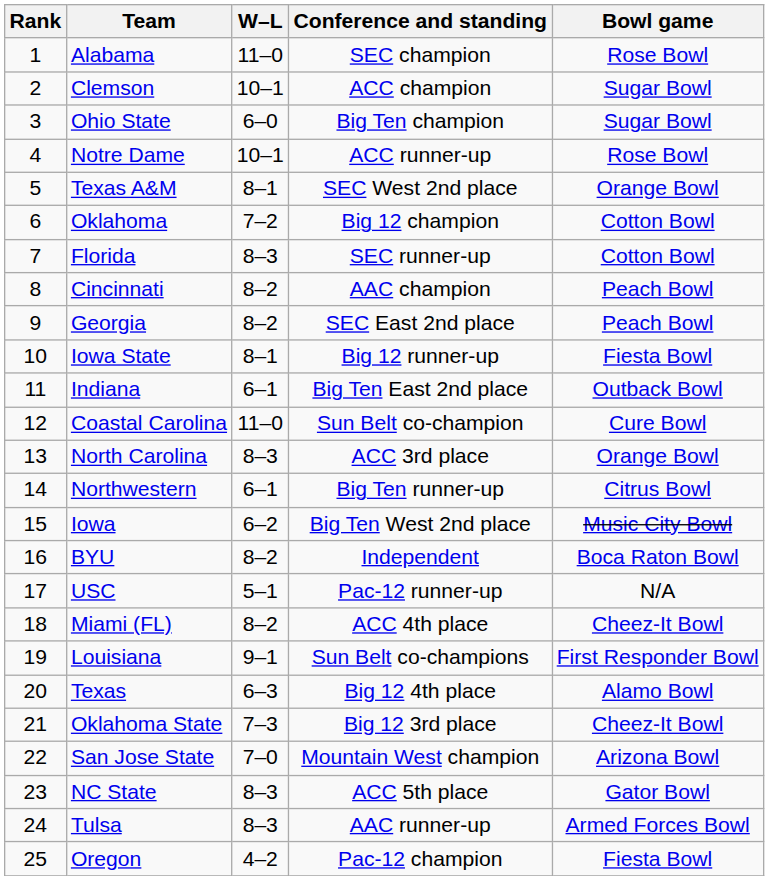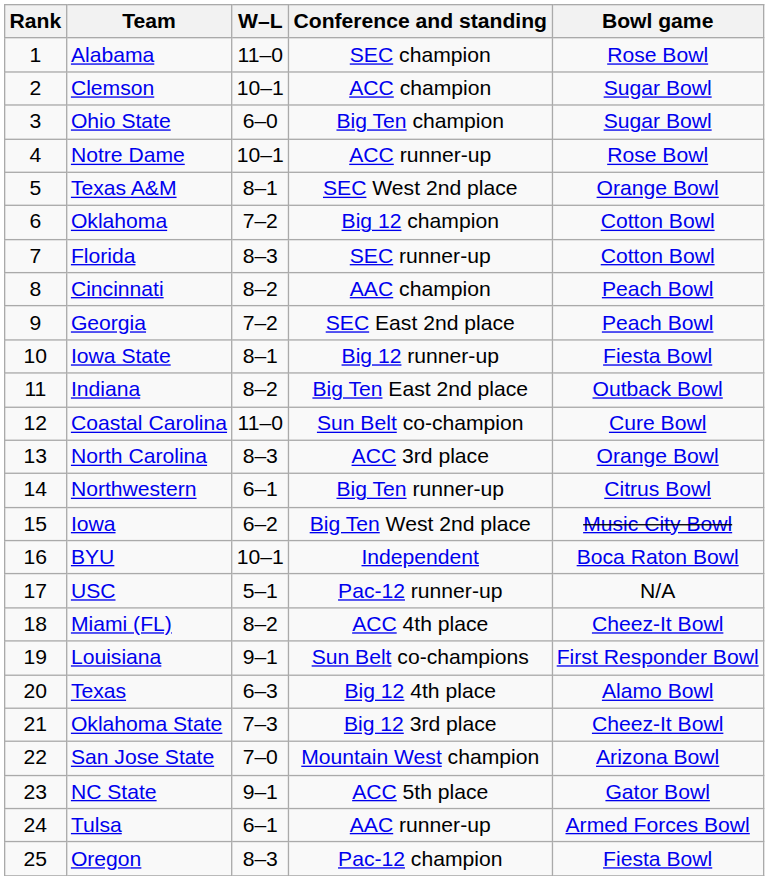 <table class="wikitable sortable">
 <tr>
 <th>Rank</th>
 <th>Team</th>
 <th>W–L</th>
 <th>Conference and standing</th>
 <th>Bowl game</th>
 </tr>
 <tr>
 <td style="text-align:center">1</td>
 <td><a href='#'>Alabama</a></td>
 <td style="text-align:center">11–0</td>
 <td style="text-align:center"><a href='#'>SEC</a> champion</td>
 <td style="text-align:center"><a href='#'>Rose Bowl</a></td>
 </tr>
 <tr>
 <td style="text-align:center">2</td>
 <td><a href='#'>Clemson</a></td>
 <td style="text-align:center">10–1</td>
 <td style="text-align:center"><a href='#'>ACC</a> champion</td>
 <td style="text-align:center"><a href='#'>Sugar Bowl</a></td>
 </tr>
 <tr>
 <td style="text-align:center">3</td>
 <td><a href='#'>Ohio State</a></td>
 <td style="text-align:center">6–0</td>
 <td style="text-align:center"><a href='#'>Big Ten</a> champion</td>
 <td style="text-align:center"><a href='#'>Sugar Bowl</a></td>
 </tr>
 <tr>
 <td style="text-align:center">4</td>
 <td><a href='#'>Notre Dame</a></td>
 <td style="text-align:center">10–1</td>
 <td style="text-align:center"><a href='#'>ACC</a> runner-up</td>
 <td style="text-align:center"><a href='#'>Rose Bowl</a></td>
 </tr>
 <tr>
 <td style="text-align:center">5</td>
 <td><a href='#'>Texas A&M</a></td>
 <td style="text-align:center">8–1</td>
 <td style="text-align:center"><a href='#'>SEC</a> West 2nd place</td>
 <td style="text-align:center"><a href='#'>Orange Bowl</a></td>
 </tr>
 <tr>
 <td style="text-align:center">6</td>
 <td><a href='#'>Oklahoma</a></td>
 <td style="text-align:center">7–2</td>
 <td style="text-align:center"><a href='#'>Big 12</a> champion</td>
 <td style="text-align:center"><a href='#'>Cotton Bowl</a></td>
 </tr>
 <tr>
 <td style="text-align:center">7</td>
 <td><a href='#'>Florida</a></td>
 <td style="text-align:center">8–3</td>
 <td style="text-align:center"><a href='#'>SEC</a> runner-up</td>
 <td style="text-align:center"><a href='#'>Cotton Bowl</a></td>
 </tr>
 <tr>
 <td style="text-align:center">8</td>
 <td><a href='#'>Cincinnati</a></td>
 <td style="text-align:center">8–2</td>
 <td style="text-align:center"><a href='#'>AAC</a> champion</td>
 <td style="text-align:center"><a href='#'>Peach Bowl</a></td>
 </tr>
 <tr>
 <td style="text-align:center">9</td>
 <td><a href='#'>Georgia</a></td>
-<td style="text-align:center">8–2</td>
+<td style="text-align:center">7–2</td>
 <td style="text-align:center"><a href='#'>SEC</a> East 2nd place</td>
 <td style="text-align:center"><a href='#'>Peach Bowl</a></td>
 </tr>
 <tr>
 <td style="text-align:center">10</td>
 <td><a href='#'>Iowa State</a></td>
 <td style="text-align:center">8–1</td>
 <td style="text-align:center"><a href='#'>Big 12</a> runner-up</td>
 <td style="text-align:center"><a href='#'>Fiesta Bowl</a></td>
 </tr>
 <tr>
 <td style="text-align:center">11</td>
 <td><a href='#'>Indiana</a></td>
-<td style="text-align:center">6–1</td>
+<td style="text-align:center">8–2</td>
 <td style="text-align:center"><a href='#'>Big Ten</a> East 2nd place</td>
 <td style="text-align:center"><a href='#'>Outback Bowl</a></td>
 </tr>
 <tr>
 <td style="text-align:center">12</td>
 <td><a href='#'>Coastal Carolina</a></td>
 <td style="text-align:center">11–0</td>
 <td style="text-align:center"><a href='#'>Sun Belt</a> co-champion</td>
 <td style="text-align:center"><a href='#'>Cure Bowl</a></td>
 </tr>
 <tr>
 <td style="text-align:center">13</td>
 <td><a href='#'>North Carolina</a></td>
 <td style="text-align:center">8–3</td>
 <td style="text-align:center"><a href='#'>ACC</a> 3rd place</td>
 <td style="text-align:center"><a href='#'>Orange Bowl</a></td>
 </tr>
 <tr>
 <td style="text-align:center">14</td>
 <td><a href='#'>Northwestern</a></td>
 <td style="text-align:center">6–1</td>
 <td style="text-align:center"><a href='#'>Big Ten</a> runner-up</td>
 <td style="text-align:center"><a href='#'>Citrus Bowl</a></td>
 </tr>
 <tr>
 <td style="text-align:center">15</td>
 <td><a href='#'>Iowa</a></td>
 <td style="text-align:center">6–2</td>
 <td style="text-align:center"><a href='#'>Big Ten</a> West 2nd place</td>
 <td style="text-align:center"><s><a href='#'>Music City Bowl</a></s></td>
 </tr>
 <tr>
 <td style="text-align:center">16</td>
 <td><a href='#'>BYU</a></td>
-<td style="text-align:center">8–2</td>
+<td style="text-align:center">10–1</td>
 <td style="text-align:center"><a href='#'>Independent</a></td>
 <td style="text-align:center"><a href='#'>Boca Raton Bowl</a></td>
 </tr>
 <tr>
 <td style="text-align:center">17</td>
 <td><a href='#'>USC</a></td>
 <td style="text-align:center">5–1</td>
 <td style="text-align:center"><a href='#'>Pac-12</a> runner-up</td>
 <td style="text-align:center">N/A</td>
 </tr>
 <tr>
 <td style="text-align:center">18</td>
 <td><a href='#'>Miami (FL)</a></td>
 <td style="text-align:center">8–2</td>
 <td style="text-align:center"><a href='#'>ACC</a> 4th place</td>
 <td style="text-align:center"><a href='#'>Cheez-It Bowl</a></td>
 </tr>
 <tr>
 <td style="text-align:center">19</td>
 <td><a href='#'>Louisiana</a></td>
 <td style="text-align:center">9–1</td>
 <td style="text-align:center"><a href='#'>Sun Belt</a> co-champions</td>
 <td style="text-align:center"><a href='#'>First Responder Bowl</a></td>
 </tr>
 <tr>
 <td style="text-align:center">20</td>
 <td><a href='#'>Texas</a></td>
 <td style="text-align:center">6–3</td>
 <td style="text-align:center"><a href='#'>Big 12</a> 4th place</td>
 <td style="text-align:center"><a href='#'>Alamo Bowl</a></td>
 </tr>
 <tr>
 <td style="text-align:center">21</td>
 <td><a href='#'>Oklahoma State</a></td>
 <td style="text-align:center">7–3</td>
 <td style="text-align:center"><a href='#'>Big 12</a> 3rd place</td>
 <td style="text-align:center"><a href='#'>Cheez-It Bowl</a></td>
 </tr>
 <tr>
 <td style="text-align:center">22</td>
 <td><a href='#'>San Jose State</a></td>
 <td style="text-align:center">7–0</td>
 <td style="text-align:center"><a href='#'>Mountain West</a> champion</td>
 <td style="text-align:center"><a href='#'>Arizona Bowl</a></td>
 </tr>
 <tr>
 <td style="text-align:center">23</td>
 <td><a href='#'>NC State</a></td>
-<td style="text-align:center">8–3</td>
+<td style="text-align:center">9–1</td>
 <td style="text-align:center"><a href='#'>ACC</a> 5th place</td>
 <td style="text-align:center"><a href='#'>Gator Bowl</a></td>
 </tr>
 <tr>
 <td style="text-align:center">24</td>
 <td><a href='#'>Tulsa</a></td>
-<td style="text-align:center">8–3</td>
+<td style="text-align:center">6–1</td>
 <td style="text-align:center"><a href='#'>AAC</a> runner-up</td>
 <td style="text-align:center"><a href='#'>Armed Forces Bowl</a></td>
 </tr>
 <tr>
 <td style="text-align:center">25</td>
 <td><a href='#'>Oregon</a></td>
-<td style="text-align:center">4–2</td>
+<td style="text-align:center">8–3</td>
 <td style="text-align:center"><a href='#'>Pac-12</a> champion</td>
 <td style="text-align:center"><a href='#'>Fiesta Bowl</a></td>
 </tr>
 </table>
